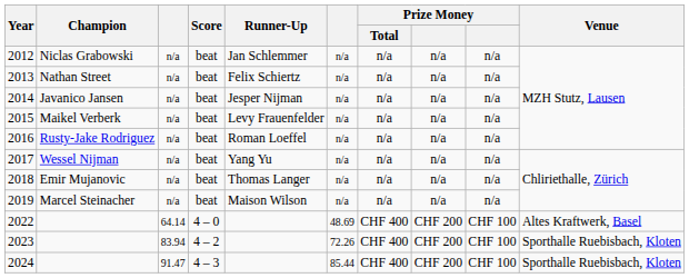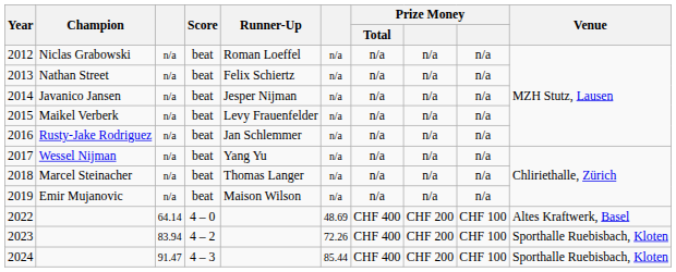 <table class="wikitable sortable">
 <tr>
 <th rowspan=2>Year</th>
 <th rowspan=2>Champion</th>
 <th rowspan=2></th>
 <th rowspan=2>Score</th>
 <th rowspan=2>Runner-Up</th>
 <th rowspan=2></th>
 <th colspan=3>Prize Money</th>
 <th rowspan=2>Venue</th>
 </tr>
 <tr>
 <th>Total</th>
 <th></th>
 <th></th>
 </tr>
 <tr>
 <td>2012</td>
 <td> Niclas Grabowski</td>
 <td align=center><small><span>n/a</span></small></td>
 <td align=center>beat</td>
-<td> Jan Schlemmer</td>
+<td> Roman Loeffel</td>
 <td align=center><small><span>n/a</span></small></td>
 <td align=center>n/a</td>
 <td align=center>n/a</td>
 <td align=center>n/a</td>
 <td rowspan=5>MZH Stutz, <a href='#'>Lausen</a></td>
 </tr>
 <tr>
 <td>2013</td>
 <td> Nathan Street</td>
 <td align=center><small><span>n/a</span></small></td>
 <td align=center>beat</td>
 <td> Felix Schiertz</td>
 <td align=center><small><span>n/a</span></small></td>
 <td align=center>n/a</td>
 <td align=center>n/a</td>
 <td align=center>n/a</td>
 </tr>
 <tr>
 <td>2014</td>
 <td> Javanico Jansen</td>
 <td align=center><small><span>n/a</span></small></td>
 <td align=center>beat</td>
 <td> Jesper Nijman</td>
 <td align=center><small><span>n/a</span></small></td>
 <td align=center>n/a</td>
 <td align=center>n/a</td>
 <td align=center>n/a</td>
 </tr>
 <tr>
 <td>2015</td>
 <td> Maikel Verberk</td>
 <td align=center><small><span>n/a</span></small></td>
 <td align=center>beat</td>
 <td> Levy Frauenfelder</td>
 <td align=center><small><span>n/a</span></small></td>
 <td align=center>n/a</td>
 <td align=center>n/a</td>
 <td align=center>n/a</td>
 </tr>
 <tr>
 <td>2016</td>
 <td> <a href='#'>Rusty-Jake Rodriguez</a></td>
 <td align=center><small><span>n/a</span></small></td>
 <td align=center>beat</td>
-<td> Roman Loeffel</td>
+<td> Jan Schlemmer</td>
 <td align=center><small><span>n/a</span></small></td>
 <td align=center>n/a</td>
 <td align=center>n/a</td>
 <td align=center>n/a</td>
 </tr>
 <tr>
 <td>2017</td>
 <td> <a href='#'>Wessel Nijman</a></td>
 <td align=center><small><span>n/a</span></small></td>
 <td align=center>beat</td>
 <td> Yang Yu</td>
 <td align=center><small><span>n/a</span></small></td>
 <td align=center>n/a</td>
 <td align=center>n/a</td>
 <td align=center>n/a</td>
 <td rowspan=3>Chliriethalle, <a href='#'>Zürich</a></td>
 </tr>
 <tr>
 <td>2018</td>
-<td> Emir Mujanovic</td>
+<td> Marcel Steinacher</td>
 <td align=center><small><span>n/a</span></small></td>
 <td align=center>beat</td>
 <td> Thomas Langer</td>
 <td align=center><small><span>n/a</span></small></td>
 <td align=center>n/a</td>
 <td align=center>n/a</td>
 <td align=center>n/a</td>
 </tr>
 <tr>
 <td>2019</td>
-<td> Marcel Steinacher</td>
+<td> Emir Mujanovic</td>
 <td align=center><small><span>n/a</span></small></td>
 <td align=center>beat</td>
 <td> Maison Wilson</td>
 <td align=center><small><span>n/a</span></small></td>
 <td align=center>n/a</td>
 <td align=center>n/a</td>
 <td align=center>n/a</td>
 </tr>
 <tr>
 <td>2022</td>
 <td></td>
 <td align=center><small><span>64.14</span></small></td>
 <td align=center>4 – 0</td>
 <td></td>
 <td align=center><small><span>48.69</span></small></td>
 <td align=center>CHF 400</td>
 <td align=center>CHF 200</td>
 <td align=center>CHF 100</td>
 <td>Altes Kraftwerk, <a href='#'>Basel</a></td>
 </tr>
 <tr>
 <td>2023</td>
 <td></td>
 <td align=center><small><span>83.94</span></small></td>
 <td align=center>4 – 2</td>
 <td></td>
 <td align=center><small><span>72.26</span></small></td>
 <td align=center>CHF 400</td>
 <td align=center>CHF 200</td>
 <td align=center>CHF 100</td>
 <td>Sporthalle Ruebisbach, <a href='#'>Kloten</a></td>
 </tr>
 <tr>
 <td>2024</td>
 <td></td>
 <td align=center><small><span>91.47</span></small></td>
 <td align=center>4 – 3</td>
 <td></td>
 <td align=center><small><span>85.44</span></small></td>
 <td align=center>CHF 400</td>
 <td align=center>CHF 200</td>
 <td align=center>CHF 100</td>
 <td>Sporthalle Ruebisbach, <a href='#'>Kloten</a></td>
 </tr>
 </table>
